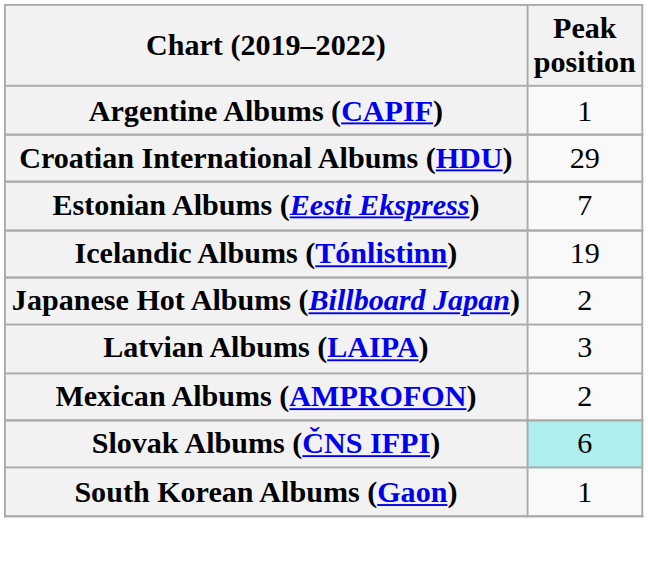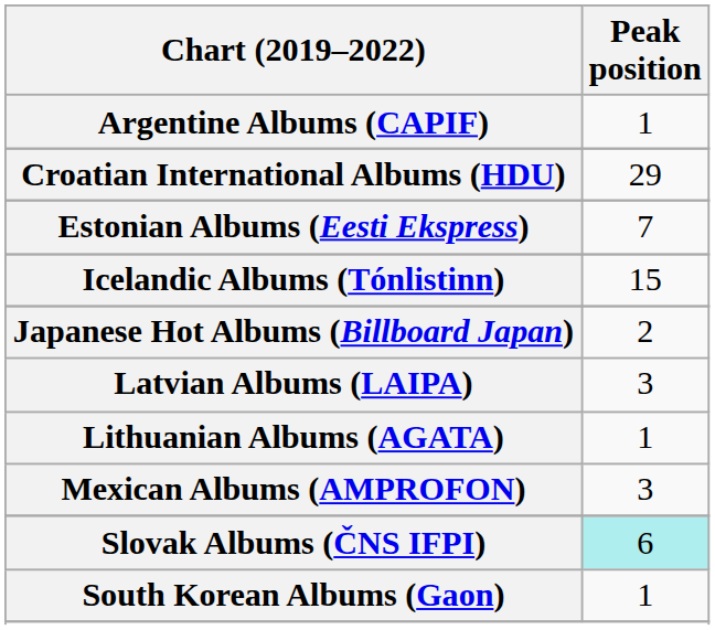 <table class="wikitable sortable plainrowheaders" style="text-align:center">
 <tr>
 <th scope="col">Chart (2019–2022)</th>
 <th scope="col">Peak<br>position</th>
 </tr>
 <tr>
 <th scope="row">Argentine Albums (<a href='#'>CAPIF</a>)</th>
 <td>1</td>
 </tr>
 <tr>
 </tr>
 <tr>
 </tr>
 <tr>
 </tr>
 <tr>
 </tr>
 <tr>
 </tr>
 <tr>
 <th scope="row">Croatian International Albums (<a href='#'>HDU</a>)</th>
 <td>29</td>
 </tr>
 <tr>
 </tr>
 <tr>
 </tr>
 <tr>
 </tr>
 <tr>
 <th scope="row">Estonian Albums (<em><a href='#'>Eesti Ekspress</a></em>)</th>
 <td>7</td>
 </tr>
 <tr>
 </tr>
 <tr>
 </tr>
 <tr>
 </tr>
 <tr>
 </tr>
 <tr>
 <th scope="row">Icelandic Albums (<a href='#'>Tónlistinn</a>)</th>
-<td>19</td>
+<td>15</td>
 </tr>
 <tr>
 </tr>
 <tr>
 </tr>
 <tr>
 </tr>
 <tr>
 <th scope="row">Japanese Hot Albums (<em><a href='#'>Billboard Japan</a></em>)</th>
 <td>2</td>
 </tr>
 <tr>
 <th scope="row">Latvian Albums (<a href='#'>LAIPA</a>)</th>
 <td>3</td>
 </tr>
 <tr>
+<th scope="row">Lithuanian Albums (<a href='#'>AGATA</a>)</th>
+<td>1</td>
+</tr>
+<tr>
 <th scope="row">Mexican Albums (<a href='#'>AMPROFON</a>)</th>
-<td>2</td>
+<td>3</td>
 </tr>
 <tr>
 </tr>
 <tr>
 </tr>
 <tr>
 </tr>
 <tr>
 </tr>
 <tr>
 <th scope="row">Slovak Albums (<a href='#'>ČNS IFPI</a>)</th>
 <td style="background: paleturquoise;">6</td>
 </tr>
 <tr>
 <th scope="row">South Korean Albums (<a href='#'>Gaon</a>)</th>
 <td>1</td>
 </tr>
 <tr>
 </tr>
 <tr>
 </tr>
 <tr>
 </tr>
 <tr>
 </tr>
 <tr>
 </tr>
 <tr>
 </tr>
 <tr>
 </tr>
 <tr>
 </tr>
 <tr>
 </tr>
 </table>
